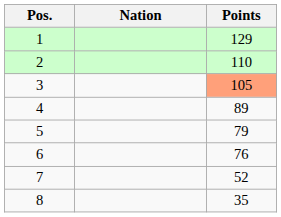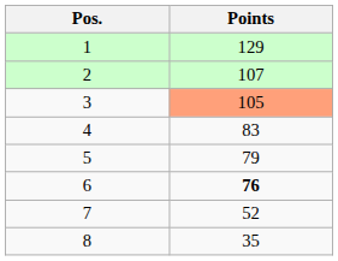 <table class="wikitable gauche" cellspacing="1" style="width:300px;">
 <tr style="background:#efefef; text-align:center;">
 <th style="width:70px;">Pos.</th>
-<th>Nation</th>
 <th style="width:70px;">Points</th>
 </tr>
 <tr style="vertical-align:top; text-align:center; background:#ccffcc;">
 <td>1</td>
-<td style="text-align:left;"></td>
 <td>129</td>
 </tr>
 <tr style="vertical-align:top; text-align:center; background:#ccffcc;">
 <td>2</td>
-<td style="text-align:left;"></td>
-<td>110</td>
+<td>107</td>
 </tr>
 <tr style="vertical-align:top; text-align:center;">
 <td>3</td>
-<td style="text-align:left;"></td>
 <td style="background: lightsalmon;">105</td>
 </tr>
 <tr style="vertical-align:top; text-align:center;">
 <td>4</td>
-<td style="text-align:left;"></td>
-<td>89</td>
+<td>83</td>
 </tr>
 <tr style="vertical-align:top; text-align:center;">
 <td>5</td>
-<td style="text-align:left;"></td>
 <td>79</td>
 </tr>
 <tr style="vertical-align:top; text-align:center;">
 <td>6</td>
-<td style="text-align:left;"></td>
-<td>76</td>
+<td><strong>76</strong></td>
 </tr>
 <tr style="vertical-align:top; text-align:center;">
 <td>7</td>
-<td style="text-align:left;"></td>
 <td>52</td>
 </tr>
 <tr style="vertical-align:top; text-align:center;">
 <td>8</td>
-<td style="text-align:left;"></td>
 <td>35</td>
 </tr>
 </table>
